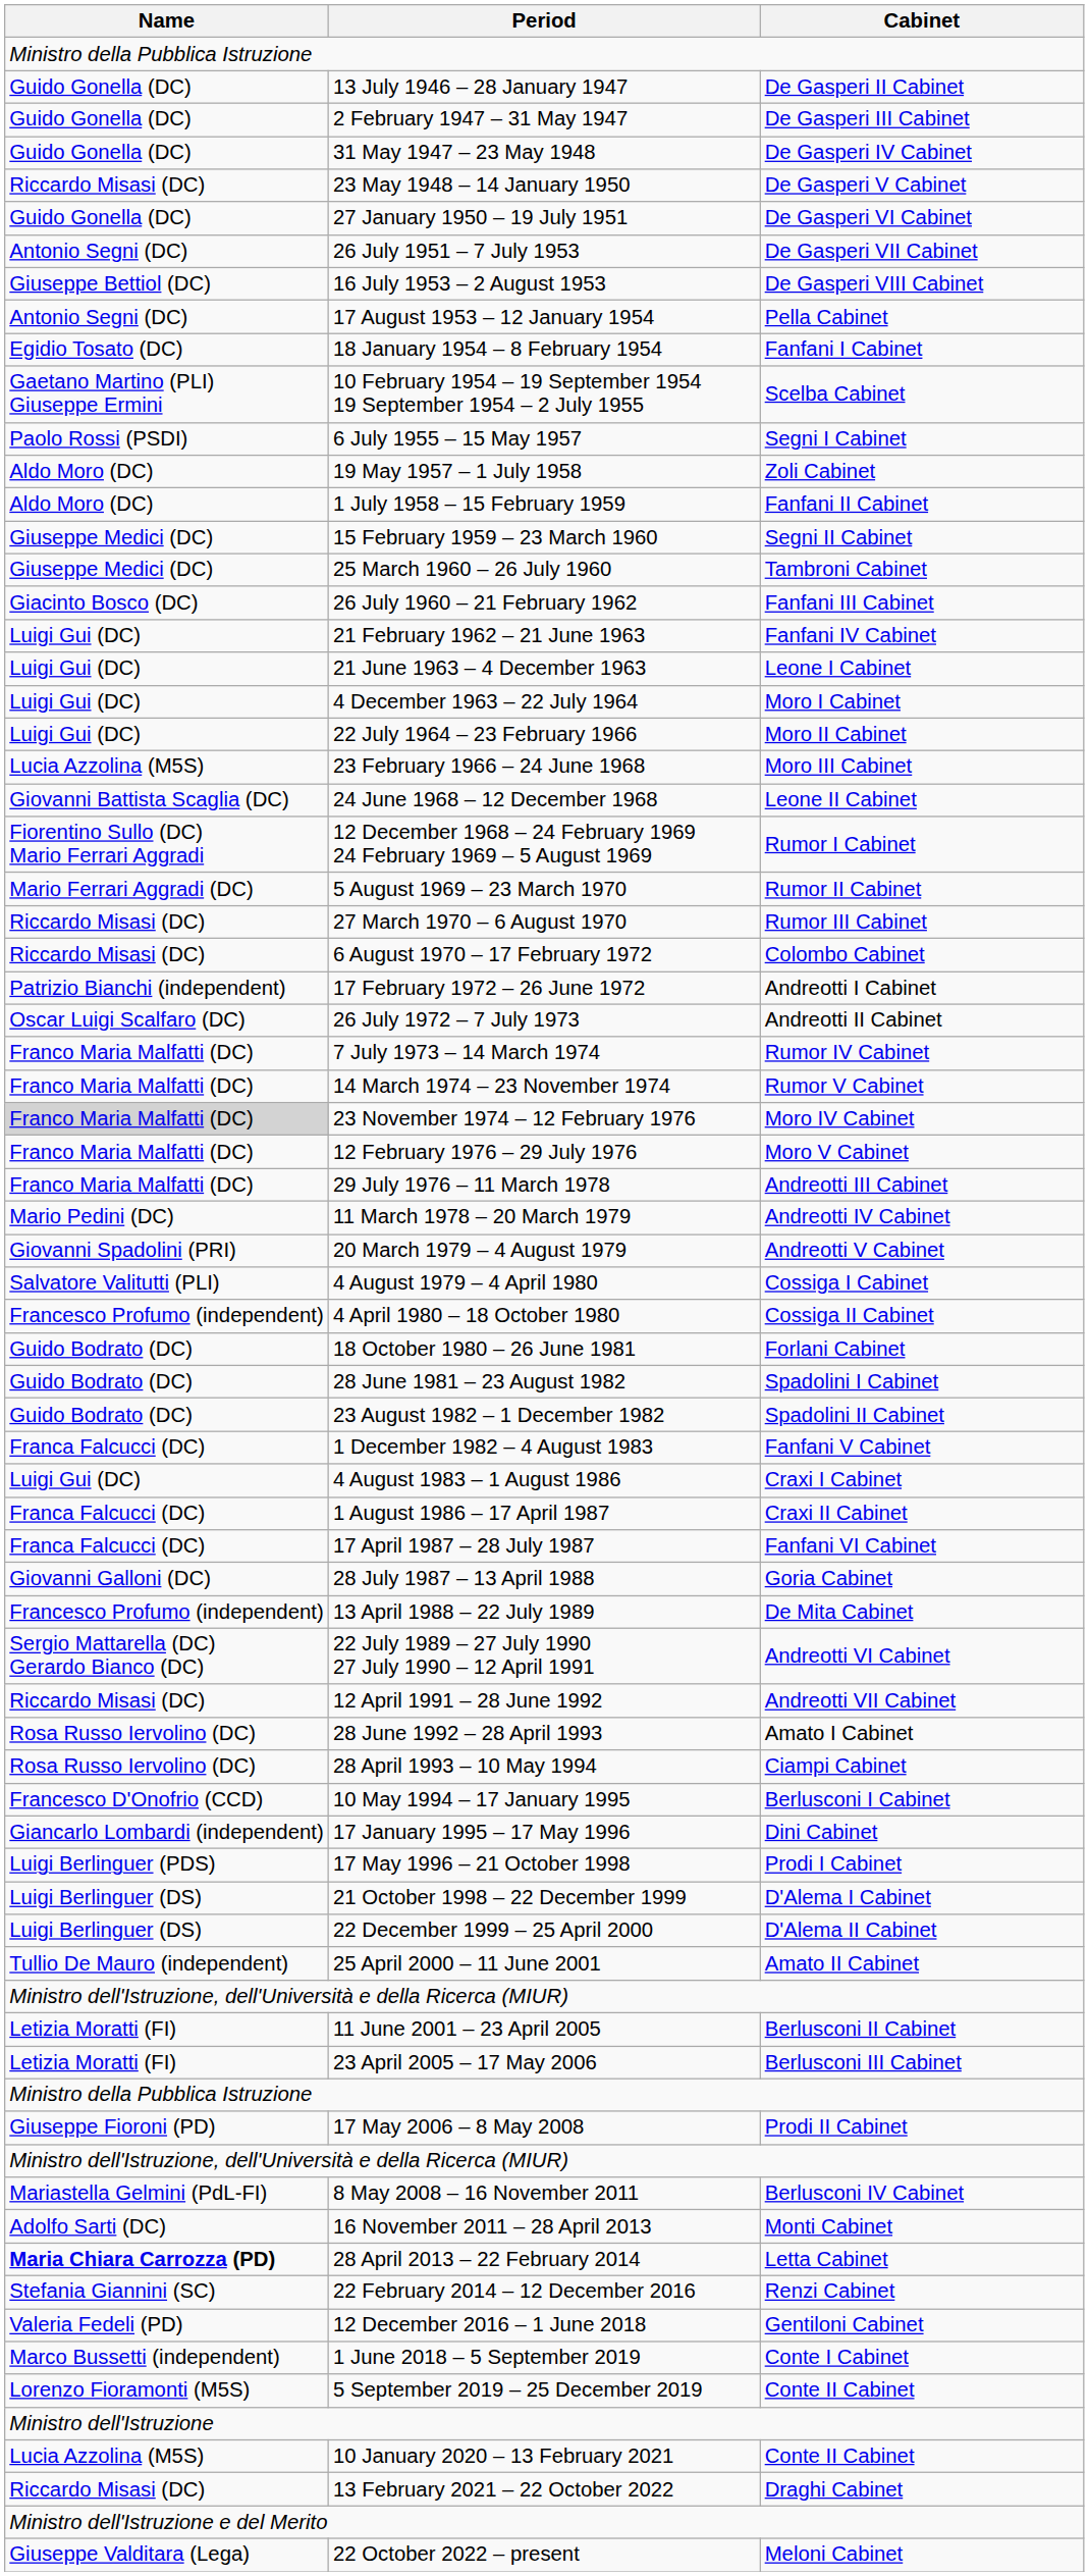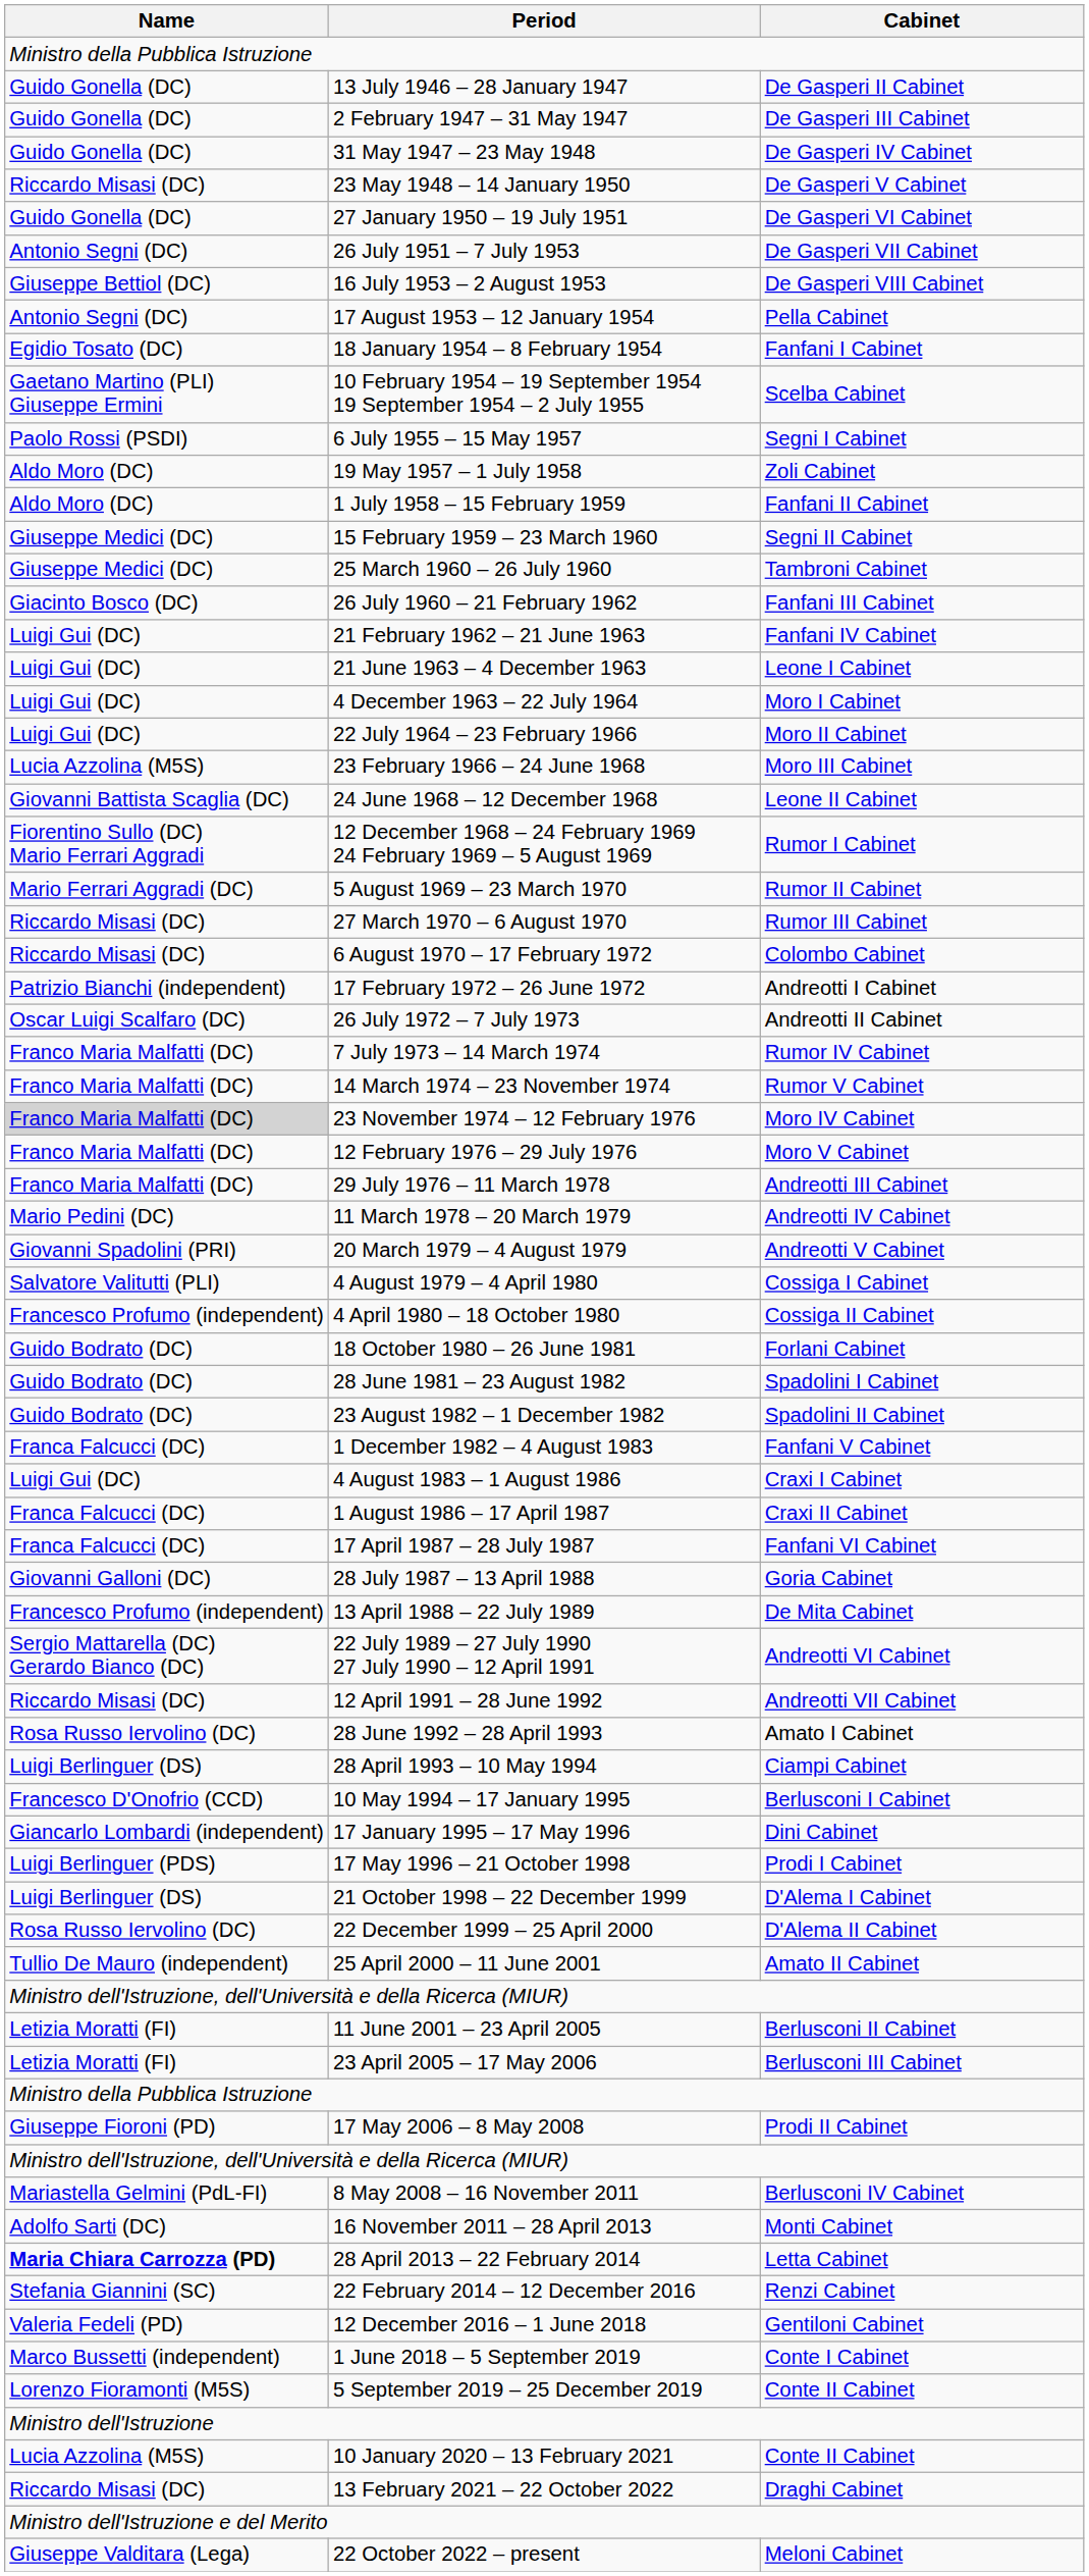 <table class="wikitable">
 <tr>
 <th width="30%">Name</th>
 <th width="40%">Period</th>
 <th width="30%">Cabinet</th>
 </tr>
 <tr>
 <td colspan="3"><em>Ministro della Pubblica Istruzione</em></td>
 </tr>
 <tr>
 <td><a href='#'>Guido Gonella</a> (DC)</td>
 <td>13 July 1946 – 28 January 1947</td>
 <td><a href='#'>De Gasperi II Cabinet</a></td>
 </tr>
 <tr>
 <td><a href='#'>Guido Gonella</a> (DC)</td>
 <td>2 February 1947 – 31 May 1947</td>
 <td><a href='#'>De Gasperi III Cabinet</a></td>
 </tr>
 <tr>
 <td><a href='#'>Guido Gonella</a> (DC)</td>
 <td>31 May 1947 – 23 May 1948</td>
 <td><a href='#'>De Gasperi IV Cabinet</a></td>
 </tr>
 <tr>
 <td><a href='#'>Riccardo Misasi</a> (DC)</td>
 <td>23 May 1948 – 14 January 1950</td>
 <td><a href='#'>De Gasperi V Cabinet</a></td>
 </tr>
 <tr>
 <td><a href='#'>Guido Gonella</a> (DC)</td>
 <td>27 January 1950 – 19 July 1951</td>
 <td><a href='#'>De Gasperi VI Cabinet</a></td>
 </tr>
 <tr>
 <td><a href='#'>Antonio Segni</a> (DC)</td>
 <td>26 July 1951 – 7 July 1953</td>
 <td><a href='#'>De Gasperi VII Cabinet</a></td>
 </tr>
 <tr>
 <td><a href='#'>Giuseppe Bettiol</a> (DC)</td>
 <td>16 July 1953 – 2 August 1953</td>
 <td><a href='#'>De Gasperi VIII Cabinet</a></td>
 </tr>
 <tr>
 <td><a href='#'>Antonio Segni</a> (DC)</td>
 <td>17 August 1953 – 12 January 1954</td>
 <td><a href='#'>Pella Cabinet</a></td>
 </tr>
 <tr>
 <td><a href='#'>Egidio Tosato</a> (DC)</td>
 <td>18 January 1954 – 8 February 1954</td>
 <td><a href='#'>Fanfani I Cabinet</a></td>
 </tr>
 <tr>
 <td><a href='#'>Gaetano Martino</a> (PLI)<br><a href='#'>Giuseppe Ermini</a></td>
 <td>10 February 1954 – 19 September 1954<br>19 September 1954 – 2 July 1955</td>
 <td><a href='#'>Scelba Cabinet</a></td>
 </tr>
 <tr>
 <td><a href='#'>Paolo Rossi</a> (PSDI)</td>
 <td>6 July 1955 – 15 May 1957</td>
 <td><a href='#'>Segni I Cabinet</a></td>
 </tr>
 <tr>
 <td><a href='#'>Aldo Moro</a> (DC)</td>
 <td>19 May 1957 – 1 July 1958</td>
 <td><a href='#'>Zoli Cabinet</a></td>
 </tr>
 <tr>
 <td><a href='#'>Aldo Moro</a> (DC)</td>
 <td>1 July 1958 – 15 February 1959</td>
 <td><a href='#'>Fanfani II Cabinet</a></td>
 </tr>
 <tr>
 <td><a href='#'>Giuseppe Medici</a> (DC)</td>
 <td>15 February 1959 – 23 March 1960</td>
 <td><a href='#'>Segni II Cabinet</a></td>
 </tr>
 <tr>
 <td><a href='#'>Giuseppe Medici</a> (DC)</td>
 <td>25 March 1960 – 26 July 1960</td>
 <td><a href='#'>Tambroni Cabinet</a></td>
 </tr>
 <tr>
 <td><a href='#'>Giacinto Bosco</a> (DC)</td>
 <td>26 July 1960 – 21 February 1962</td>
 <td><a href='#'>Fanfani III Cabinet</a></td>
 </tr>
 <tr>
 <td><a href='#'>Luigi Gui</a> (DC)</td>
 <td>21 February 1962 – 21 June 1963</td>
 <td><a href='#'>Fanfani IV Cabinet</a></td>
 </tr>
 <tr>
 <td><a href='#'>Luigi Gui</a> (DC)</td>
 <td>21 June 1963 – 4 December 1963</td>
 <td><a href='#'>Leone I Cabinet</a></td>
 </tr>
 <tr>
 <td><a href='#'>Luigi Gui</a> (DC)</td>
 <td>4 December 1963 – 22 July 1964</td>
 <td><a href='#'>Moro I Cabinet</a></td>
 </tr>
 <tr>
 <td><a href='#'>Luigi Gui</a> (DC)</td>
 <td>22 July 1964 – 23 February 1966</td>
 <td><a href='#'>Moro II Cabinet</a></td>
 </tr>
 <tr>
 <td><a href='#'>Lucia Azzolina</a> (M5S)</td>
 <td>23 February 1966 – 24 June 1968</td>
 <td><a href='#'>Moro III Cabinet</a></td>
 </tr>
 <tr>
 <td><a href='#'>Giovanni Battista Scaglia</a> (DC)</td>
 <td>24 June 1968 – 12 December 1968</td>
 <td><a href='#'>Leone II Cabinet</a></td>
 </tr>
 <tr>
 <td><a href='#'>Fiorentino Sullo</a> (DC)<br><a href='#'>Mario Ferrari Aggradi</a></td>
 <td>12 December 1968 – 24 February 1969<br>24 February 1969 – 5 August 1969</td>
 <td><a href='#'>Rumor I Cabinet</a></td>
 </tr>
 <tr>
 <td><a href='#'>Mario Ferrari Aggradi</a> (DC)</td>
 <td>5 August 1969 – 23 March 1970</td>
 <td><a href='#'>Rumor II Cabinet</a></td>
 </tr>
 <tr>
 <td><a href='#'>Riccardo Misasi</a> (DC)</td>
 <td>27 March 1970 – 6 August 1970</td>
 <td><a href='#'>Rumor III Cabinet</a></td>
 </tr>
 <tr>
 <td><a href='#'>Riccardo Misasi</a> (DC)</td>
 <td>6 August 1970 – 17 February 1972</td>
 <td><a href='#'>Colombo Cabinet</a></td>
 </tr>
 <tr>
 <td><a href='#'>Patrizio Bianchi</a> (independent)</td>
 <td>17 February 1972 – 26 June 1972</td>
 <td>Andreotti I Cabinet</td>
 </tr>
 <tr>
 <td><a href='#'>Oscar Luigi Scalfaro</a> (DC)</td>
 <td>26 July 1972 – 7 July 1973</td>
 <td>Andreotti II Cabinet</td>
 </tr>
 <tr>
 <td><a href='#'>Franco Maria Malfatti</a> (DC)</td>
 <td>7 July 1973 – 14 March 1974</td>
 <td><a href='#'>Rumor IV Cabinet</a></td>
 </tr>
 <tr>
 <td><a href='#'>Franco Maria Malfatti</a> (DC)</td>
 <td>14 March 1974 – 23 November 1974</td>
 <td><a href='#'>Rumor V Cabinet</a></td>
 </tr>
 <tr>
 <td style="background: lightgrey;"><a href='#'>Franco Maria Malfatti</a> (DC)</td>
 <td>23 November 1974 – 12 February 1976</td>
 <td><a href='#'>Moro IV Cabinet</a></td>
 </tr>
 <tr>
 <td><a href='#'>Franco Maria Malfatti</a> (DC)</td>
 <td>12 February 1976 – 29 July 1976</td>
 <td><a href='#'>Moro V Cabinet</a></td>
 </tr>
 <tr>
 <td><a href='#'>Franco Maria Malfatti</a> (DC)</td>
 <td>29 July 1976 – 11 March 1978</td>
 <td><a href='#'>Andreotti III Cabinet</a></td>
 </tr>
 <tr>
 <td><a href='#'>Mario Pedini</a> (DC)</td>
 <td>11 March 1978 – 20 March 1979</td>
 <td><a href='#'>Andreotti IV Cabinet</a></td>
 </tr>
 <tr>
 <td><a href='#'>Giovanni Spadolini</a> (PRI)</td>
 <td>20 March 1979 – 4 August 1979</td>
 <td><a href='#'>Andreotti V Cabinet</a></td>
 </tr>
 <tr>
 <td><a href='#'>Salvatore Valitutti</a> (PLI)</td>
 <td>4 August 1979 – 4 April 1980</td>
 <td><a href='#'>Cossiga I Cabinet</a></td>
 </tr>
 <tr>
 <td><a href='#'>Francesco Profumo</a> (independent)</td>
 <td>4 April 1980 – 18 October 1980</td>
 <td><a href='#'>Cossiga II Cabinet</a></td>
 </tr>
 <tr>
 <td><a href='#'>Guido Bodrato</a> (DC)</td>
 <td>18 October 1980 – 26 June 1981</td>
 <td><a href='#'>Forlani Cabinet</a></td>
 </tr>
 <tr>
 <td><a href='#'>Guido Bodrato</a> (DC)</td>
 <td>28 June 1981 – 23 August 1982</td>
 <td><a href='#'>Spadolini I Cabinet</a></td>
 </tr>
 <tr>
 <td><a href='#'>Guido Bodrato</a> (DC)</td>
 <td>23 August 1982 – 1 December 1982</td>
 <td><a href='#'>Spadolini II Cabinet</a></td>
 </tr>
 <tr>
 <td><a href='#'>Franca Falcucci</a> (DC)</td>
 <td>1 December 1982 – 4 August 1983</td>
 <td><a href='#'>Fanfani V Cabinet</a></td>
 </tr>
 <tr>
 <td><a href='#'>Luigi Gui</a> (DC)</td>
 <td>4 August 1983 – 1 August 1986</td>
 <td><a href='#'>Craxi I Cabinet</a></td>
 </tr>
 <tr>
 <td><a href='#'>Franca Falcucci</a> (DC)</td>
 <td>1 August 1986 – 17 April 1987</td>
 <td><a href='#'>Craxi II Cabinet</a></td>
 </tr>
 <tr>
 <td><a href='#'>Franca Falcucci</a> (DC)</td>
 <td>17 April 1987 – 28 July 1987</td>
 <td><a href='#'>Fanfani VI Cabinet</a></td>
 </tr>
 <tr>
 <td><a href='#'>Giovanni Galloni</a> (DC)</td>
 <td>28 July 1987 – 13 April 1988</td>
 <td><a href='#'>Goria Cabinet</a></td>
 </tr>
 <tr>
 <td><a href='#'>Francesco Profumo</a> (independent)</td>
 <td>13 April 1988 – 22 July 1989</td>
 <td><a href='#'>De Mita Cabinet</a></td>
 </tr>
 <tr>
 <td><a href='#'>Sergio Mattarella</a> (DC)<br><a href='#'>Gerardo Bianco</a> (DC)</td>
 <td>22 July 1989 – 27 July 1990<br>27 July 1990 – 12 April 1991</td>
 <td><a href='#'>Andreotti VI Cabinet</a></td>
 </tr>
 <tr>
 <td><a href='#'>Riccardo Misasi</a> (DC)</td>
 <td>12 April 1991 – 28 June 1992</td>
 <td><a href='#'>Andreotti VII Cabinet</a></td>
 </tr>
 <tr>
 <td><a href='#'>Rosa Russo Iervolino</a> (DC)</td>
 <td>28 June 1992 – 28 April 1993</td>
 <td>Amato I Cabinet</td>
 </tr>
 <tr>
-<td><a href='#'>Rosa Russo Iervolino</a> (DC)</td>
+<td><a href='#'>Luigi Berlinguer</a> (DS)</td>
 <td>28 April 1993 – 10 May 1994</td>
 <td><a href='#'>Ciampi Cabinet</a></td>
 </tr>
 <tr>
 <td><a href='#'>Francesco D'Onofrio</a> (CCD)</td>
 <td>10 May 1994 – 17 January 1995</td>
 <td><a href='#'>Berlusconi I Cabinet</a></td>
 </tr>
 <tr>
 <td><a href='#'>Giancarlo Lombardi</a> (independent)</td>
 <td>17 January 1995 – 17 May 1996</td>
 <td><a href='#'>Dini Cabinet</a></td>
 </tr>
 <tr>
 <td><a href='#'>Luigi Berlinguer</a> (PDS)</td>
 <td>17 May 1996 – 21 October 1998</td>
 <td><a href='#'>Prodi I Cabinet</a></td>
 </tr>
 <tr>
 <td><a href='#'>Luigi Berlinguer</a> (DS)</td>
 <td>21 October 1998 – 22 December 1999</td>
 <td><a href='#'>D'Alema I Cabinet</a></td>
 </tr>
 <tr>
-<td><a href='#'>Luigi Berlinguer</a> (DS)</td>
+<td><a href='#'>Rosa Russo Iervolino</a> (DC)</td>
 <td>22 December 1999 – 25 April 2000</td>
 <td><a href='#'>D'Alema II Cabinet</a></td>
 </tr>
 <tr>
 <td><a href='#'>Tullio De Mauro</a> (independent)</td>
 <td>25 April 2000 – 11 June 2001</td>
 <td><a href='#'>Amato II Cabinet</a></td>
 </tr>
 <tr>
 <td colspan="3"><em>Ministro dell'Istruzione, dell'Università e della Ricerca (MIUR)</em></td>
 </tr>
 <tr>
 <td><a href='#'>Letizia Moratti</a> (FI)</td>
 <td>11 June 2001 – 23 April 2005</td>
 <td><a href='#'>Berlusconi II Cabinet</a></td>
 </tr>
 <tr>
 <td><a href='#'>Letizia Moratti</a> (FI)</td>
 <td>23 April 2005 – 17 May 2006</td>
 <td><a href='#'>Berlusconi III Cabinet</a></td>
 </tr>
 <tr>
 <td colspan="3"><em>Ministro della Pubblica Istruzione</em></td>
 </tr>
 <tr>
 <td><a href='#'>Giuseppe Fioroni</a> (PD)</td>
 <td>17 May 2006 – 8 May 2008</td>
 <td><a href='#'>Prodi II Cabinet</a></td>
 </tr>
 <tr>
 <td colspan="3"><em>Ministro dell'Istruzione, dell'Università e della Ricerca (MIUR)</em></td>
 </tr>
 <tr |->
 <td><a href='#'>Mariastella Gelmini</a> (PdL-FI)</td>
 <td>8 May 2008 – 16 November 2011</td>
 <td><a href='#'>Berlusconi IV Cabinet</a></td>
 </tr>
 <tr>
 <td><a href='#'>Adolfo Sarti</a> (DC)</td>
 <td>16 November 2011 – 28 April 2013</td>
 <td><a href='#'>Monti Cabinet</a></td>
 </tr>
 <tr>
 <td><strong><a href='#'>Maria Chiara Carrozza</a> (PD)</strong></td>
 <td>28 April 2013 – 22 February 2014</td>
 <td><a href='#'>Letta Cabinet</a></td>
 </tr>
 <tr>
 <td><a href='#'>Stefania Giannini</a> (SC)</td>
 <td>22 February 2014 – 12 December 2016</td>
 <td><a href='#'>Renzi Cabinet</a></td>
 </tr>
 <tr>
 <td><a href='#'>Valeria Fedeli</a> (PD)</td>
 <td>12 December 2016 – 1 June 2018</td>
 <td><a href='#'>Gentiloni Cabinet</a></td>
 </tr>
 <tr>
 <td><a href='#'>Marco Bussetti</a> (independent)</td>
 <td>1 June 2018 – 5 September 2019</td>
 <td><a href='#'>Conte I Cabinet</a></td>
 </tr>
 <tr>
 <td><a href='#'>Lorenzo Fioramonti</a> (M5S)</td>
 <td>5 September 2019 – 25 December 2019</td>
 <td><a href='#'>Conte II Cabinet</a></td>
 </tr>
 <tr>
 <td colspan="3"><em>Ministro dell'Istruzione</em></td>
 </tr>
 <tr>
 <td><a href='#'>Lucia Azzolina</a> (M5S)</td>
 <td>10 January 2020 – 13 February 2021</td>
 <td><a href='#'>Conte II Cabinet</a></td>
 </tr>
 <tr>
 <td><a href='#'>Riccardo Misasi</a> (DC)</td>
 <td>13 February 2021 – 22 October 2022</td>
 <td><a href='#'>Draghi Cabinet</a></td>
 </tr>
 <tr>
 <td colspan="3"><em>Ministro dell'Istruzione e del Merito</em></td>
 </tr>
 <tr>
 <td><a href='#'>Giuseppe Valditara</a> (Lega)</td>
 <td>22 October 2022 – present</td>
 <td><a href='#'>Meloni Cabinet</a></td>
 </tr>
 </table>
